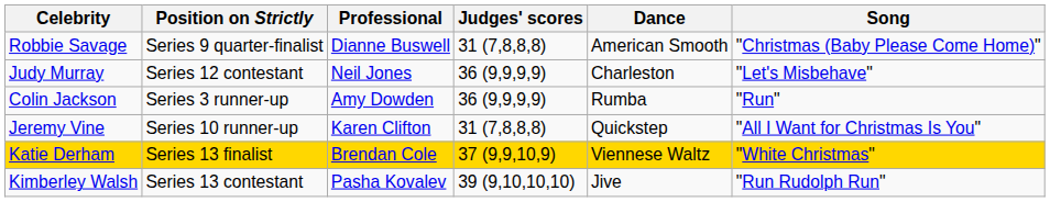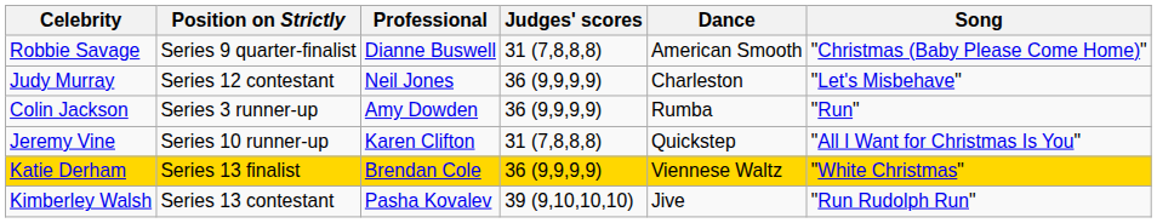 <table class="wikitable sortable">
 <tr>
 <th>Celebrity</th>
 <th>Position on <em>Strictly</em></th>
 <th>Professional</th>
 <th>Judges' scores</th>
 <th>Dance</th>
 <th>Song</th>
 </tr>
 <tr>
 <td><a href='#'>Robbie Savage</a></td>
 <td>Series 9 quarter-finalist</td>
 <td><a href='#'>Dianne Buswell</a></td>
 <td>31 (7,8,8,8)</td>
 <td>American Smooth</td>
 <td>"<a href='#'>Christmas (Baby Please Come Home)</a>"</td>
 </tr>
 <tr>
 <td><a href='#'>Judy Murray</a></td>
 <td>Series 12 contestant</td>
 <td><a href='#'>Neil Jones</a></td>
 <td>36 (9,9,9,9)</td>
 <td>Charleston</td>
 <td>"<a href='#'>Let's Misbehave</a>"</td>
 </tr>
 <tr>
 <td><a href='#'>Colin Jackson</a></td>
 <td>Series 3 runner-up</td>
 <td><a href='#'>Amy Dowden</a></td>
 <td>36 (9,9,9,9)</td>
 <td>Rumba</td>
 <td>"<a href='#'>Run</a>"</td>
 </tr>
 <tr>
 <td><a href='#'>Jeremy Vine</a></td>
 <td>Series 10 runner-up</td>
 <td><a href='#'>Karen Clifton</a></td>
 <td>31 (7,8,8,8)</td>
 <td>Quickstep</td>
 <td>"<a href='#'>All I Want for Christmas Is You</a>"</td>
 </tr>
 <tr - style="background:gold;">
 <td><a href='#'>Katie Derham</a></td>
 <td>Series 13 finalist</td>
 <td><a href='#'>Brendan Cole</a></td>
-<td>37 (9,9,10,9)</td>
+<td>36 (9,9,9,9)</td>
 <td>Viennese Waltz</td>
 <td>"<a href='#'>White Christmas</a>"</td>
 </tr>
 <tr>
 <td><a href='#'>Kimberley Walsh</a></td>
 <td>Series 13 contestant</td>
 <td><a href='#'>Pasha Kovalev</a></td>
 <td>39 (9,10,10,10)</td>
 <td>Jive</td>
 <td>"<a href='#'>Run Rudolph Run</a>"</td>
 </tr>
 </table>
